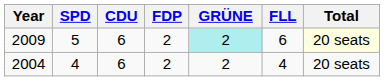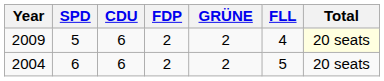 <table class="wikitable" width="400">
 <tr bgcolor="#eeeeee" align="center">
 <th>Year</th>
 <th><a href='#'>SPD</a></th>
 <th><a href='#'>CDU</a></th>
 <th><a href='#'>FDP</a></th>
 <th><a href='#'>GRÜNE</a></th>
 <th><a href='#'>FLL</a></th>
 <th>Total</th>
 </tr>
 <tr align="center">
 <td>2009</td>
 <td>5</td>
 <td>6</td>
 <td>2</td>
-<td style="background: paleturquoise;">2</td>
-<td>6</td>
+<td>2</td>
+<td>4</td>
 <td style="background: lightyellow;">20 seats</td>
 </tr>
 <tr align="center">
 <td>2004</td>
-<td>4</td>
+<td>6</td>
 <td>6</td>
 <td>2</td>
 <td>2</td>
-<td>4</td>
+<td>5</td>
 <td>20 seats</td>
 </tr>
 </table>
